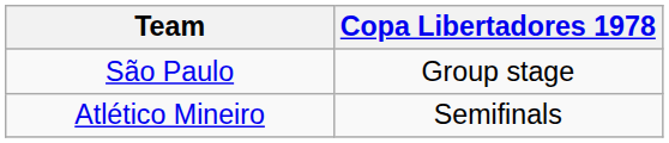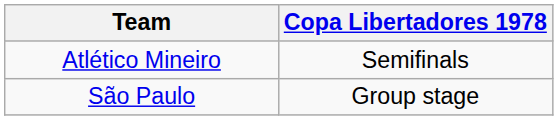 <table class="wikitable">
 <tr>
 <th width= 50%>Team</th>
 <th width= 50%><a href='#'>Copa Libertadores 1978</a></th>
 </tr>
 <tr align="center">
+<td><a href='#'>Atlético Mineiro</a></td>
+<td>Semifinals</td>
+</tr>
+<tr align="center">
 <td><a href='#'>São Paulo</a></td>
 <td>Group stage</td>
 </tr>
-<tr align="center">
-<td><a href='#'>Atlético Mineiro</a></td>
-<td>Semifinals</td>
-</tr>
 </table>
